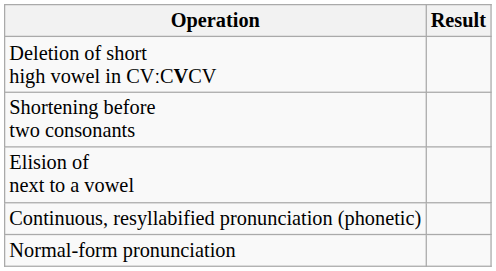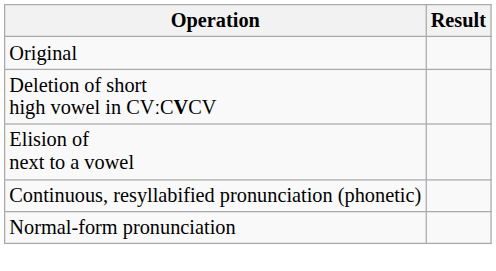 <table class="wikitable">
 <tr>
 <th>Operation</th>
 <th>Result</th>
 </tr>
 <tr>
-<td>Deletion of short<br>high vowel in CVːC<strong>V</strong>CV</td>
+<td>Original</td>
 <td></td>
 </tr>
 <tr>
-<td>Shortening before<br>two consonants</td>
+<td>Deletion of short<br>high vowel in CVːC<strong>V</strong>CV</td>
 <td></td>
 </tr>
 <tr>
 <td>Elision of <br>next to a vowel</td>
 <td></td>
 </tr>
 <tr>
 <td>Continuous, resyllabified pronunciation (phonetic)</td>
 <td></td>
 </tr>
 <tr>
 <td>Normal-form pronunciation</td>
 <td></td>
 </tr>
 </table>
